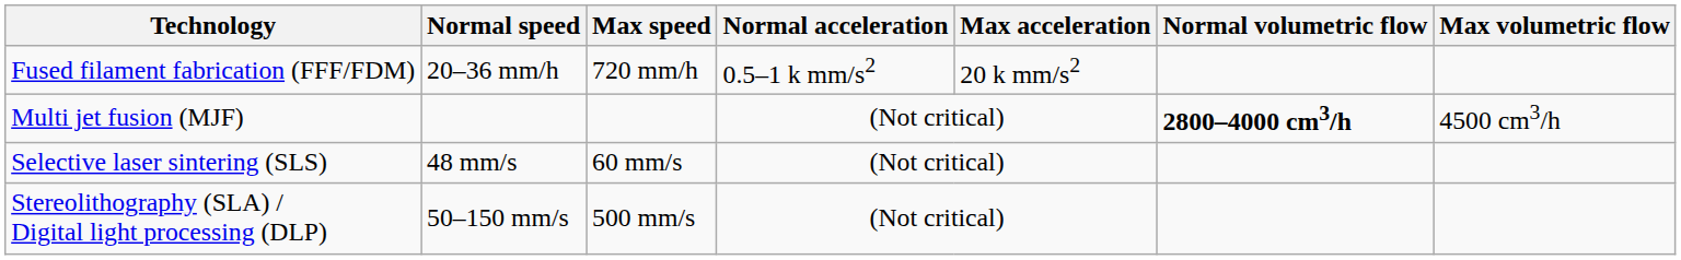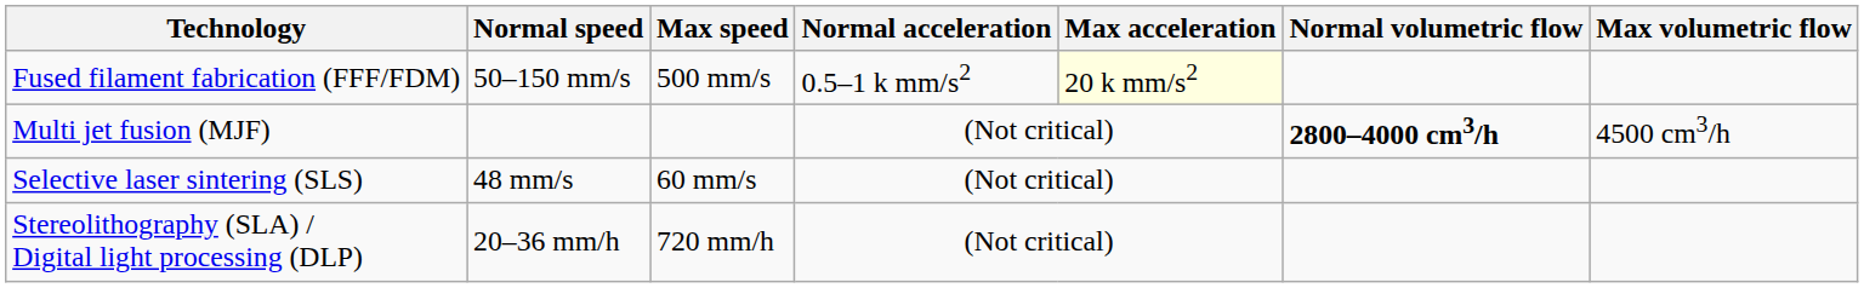 <table class="wikitable">
 <tr>
 <th>Technology</th>
 <th>Normal speed</th>
 <th>Max speed</th>
 <th>Normal acceleration</th>
 <th>Max acceleration</th>
 <th>Normal volumetric flow</th>
 <th>Max volumetric flow</th>
 </tr>
 <tr>
 <td><a href='#'>Fused filament fabrication</a> (FFF/FDM)</td>
-<td>20–36 mm/h</td>
-<td>720 mm/h</td>
+<td>50–150 mm/s</td>
+<td>500 mm/s</td>
 <td>0.5–1 k mm/s<sup>2</sup></td>
-<td>20 k mm/s<sup>2</sup></td>
+<td style="background: lightyellow;">20 k mm/s<sup>2</sup></td>
 <td></td>
 <td></td>
 </tr>
 <tr>
 <td><a href='#'>Multi jet fusion</a> (MJF)</td>
 <td></td>
 <td></td>
 <td colspan=2 style="text-align: center;">(Not critical)</td>
 <td><strong>2800–4000 cm<sup>3</sup>/h</strong></td>
 <td>4500 cm<sup>3</sup>/h </td>
 </tr>
 <tr>
 <td><a href='#'>Selective laser sintering</a> (SLS)</td>
 <td>48 mm/s</td>
 <td>60 mm/s</td>
 <td colspan=2 style="text-align: center;">(Not critical)</td>
 <td></td>
 <td></td>
 </tr>
 <tr>
 <td><a href='#'>Stereolithography</a> (SLA) / <br><a href='#'>Digital light processing</a> (DLP)</td>
-<td>50–150 mm/s</td>
-<td>500 mm/s</td>
+<td>20–36 mm/h</td>
+<td>720 mm/h</td>
 <td colspan=2 style="text-align: center;">(Not critical)</td>
 <td></td>
 <td></td>
 </tr>
 </table>
